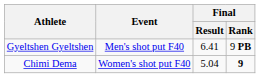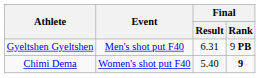 <table class=wikitable style="text-align: center; font-size:90%">
 <tr>
 <th rowspan="2">Athlete</th>
 <th rowspan="2">Event</th>
 <th colspan="3">Final</th>
 </tr>
 <tr>
 <th>Result</th>
 <th>Rank</th>
 </tr>
 <tr>
 <td><a href='#'>Gyeltshen Gyeltshen</a></td>
 <td><a href='#'>Men's shot put F40</a></td>
-<td>6.41</td>
+<td>6.31</td>
 <td>9 <strong>PB</strong></td>
 </tr>
 <tr>
 <td><a href='#'>Chimi Dema</a></td>
 <td><a href='#'>Women's shot put F40</a></td>
-<td>5.04</td>
+<td>5.40</td>
 <td><strong>9</strong></td>
 </tr>
 </table>
